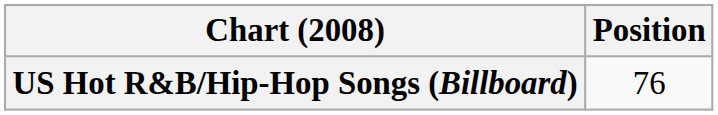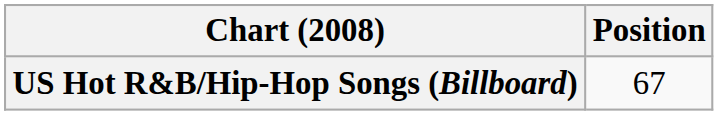 <table class="wikitable plainrowheaders" style="text-align:center">
 <tr>
 <th scope="col">Chart (2008)</th>
 <th scope="col">Position</th>
 </tr>
 <tr>
 <th scope="row">US Hot R&B/Hip-Hop Songs (<em>Billboard</em>)</th>
-<td>76</td>
+<td>67</td>
 </tr>
 </table>
